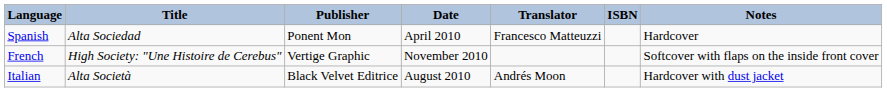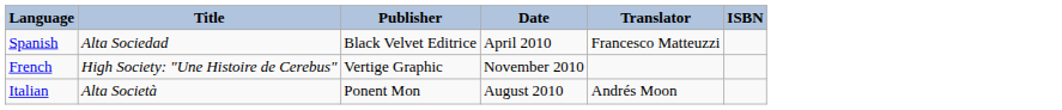 <table class="wikitable">
 <tr>
 <th style="background:#B0C4DE;">Language</th>
 <th style="background:#B0C4DE;">Title</th>
 <th style="background:#B0C4DE;">Publisher</th>
 <th style="background:#B0C4DE;">Date</th>
 <th style="background:#B0C4DE;">Translator</th>
 <th style="background:#B0C4DE;">ISBN</th>
-<th style="background:#B0C4DE;">Notes</th>
 </tr>
 <tr>
 <td><a href='#'>Spanish</a></td>
 <td><em>Alta Sociedad</em></td>
-<td>Ponent Mon</td>
+<td>Black Velvet Editrice</td>
 <td>April 2010</td>
 <td>Francesco Matteuzzi</td>
 <td></td>
-<td>Hardcover</td>
 </tr>
 <tr>
 <td><a href='#'>French</a></td>
 <td><em>High Society: "Une Histoire de Cerebus"</em></td>
 <td>Vertige Graphic</td>
 <td>November 2010</td>
 <td></td>
 <td></td>
-<td>Softcover with flaps on the inside front cover</td>
 </tr>
 <tr>
 <td><a href='#'>Italian</a></td>
 <td><em>Alta Società</em></td>
-<td>Black Velvet Editrice</td>
+<td>Ponent Mon</td>
 <td>August 2010</td>
 <td>Andrés Moon</td>
 <td></td>
-<td>Hardcover with <a href='#'>dust jacket</a></td>
 </tr>
 </table>
